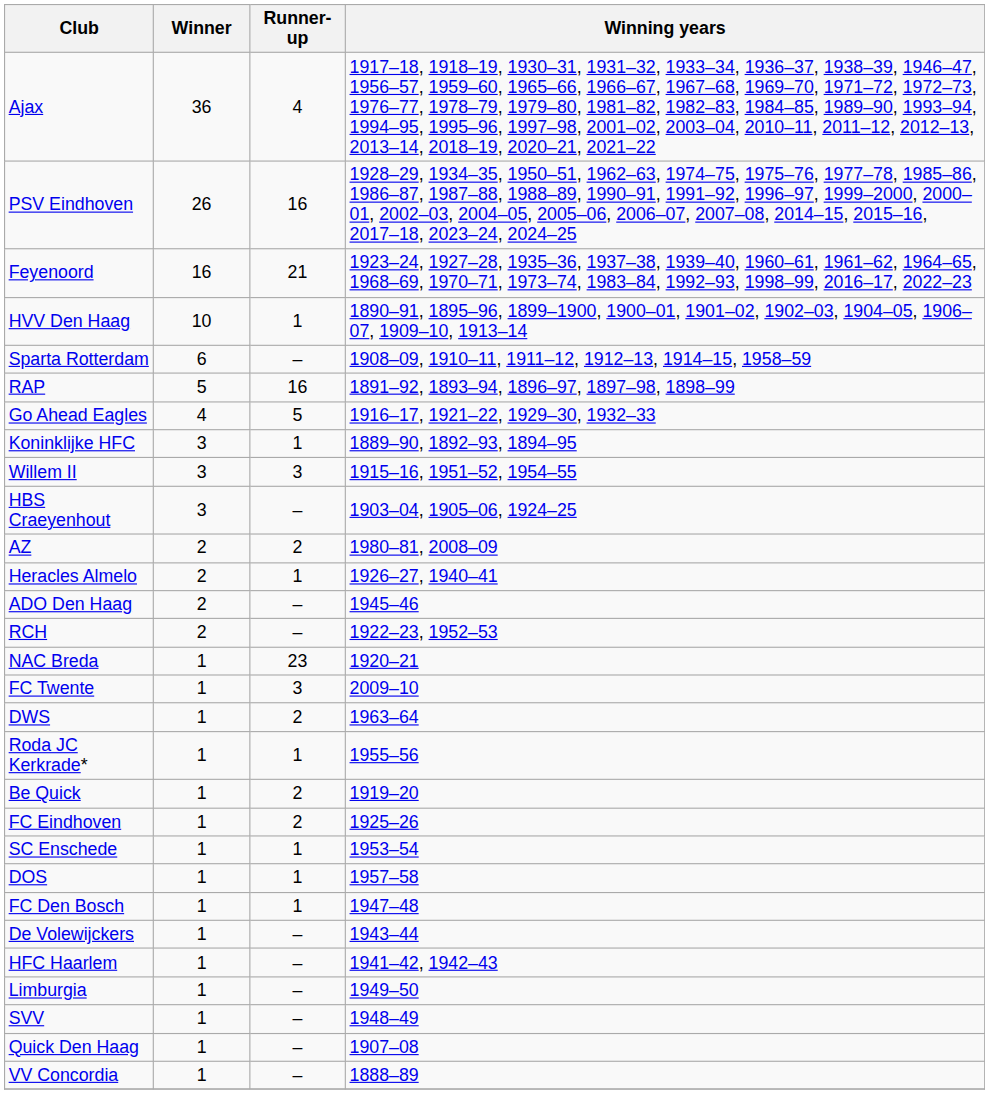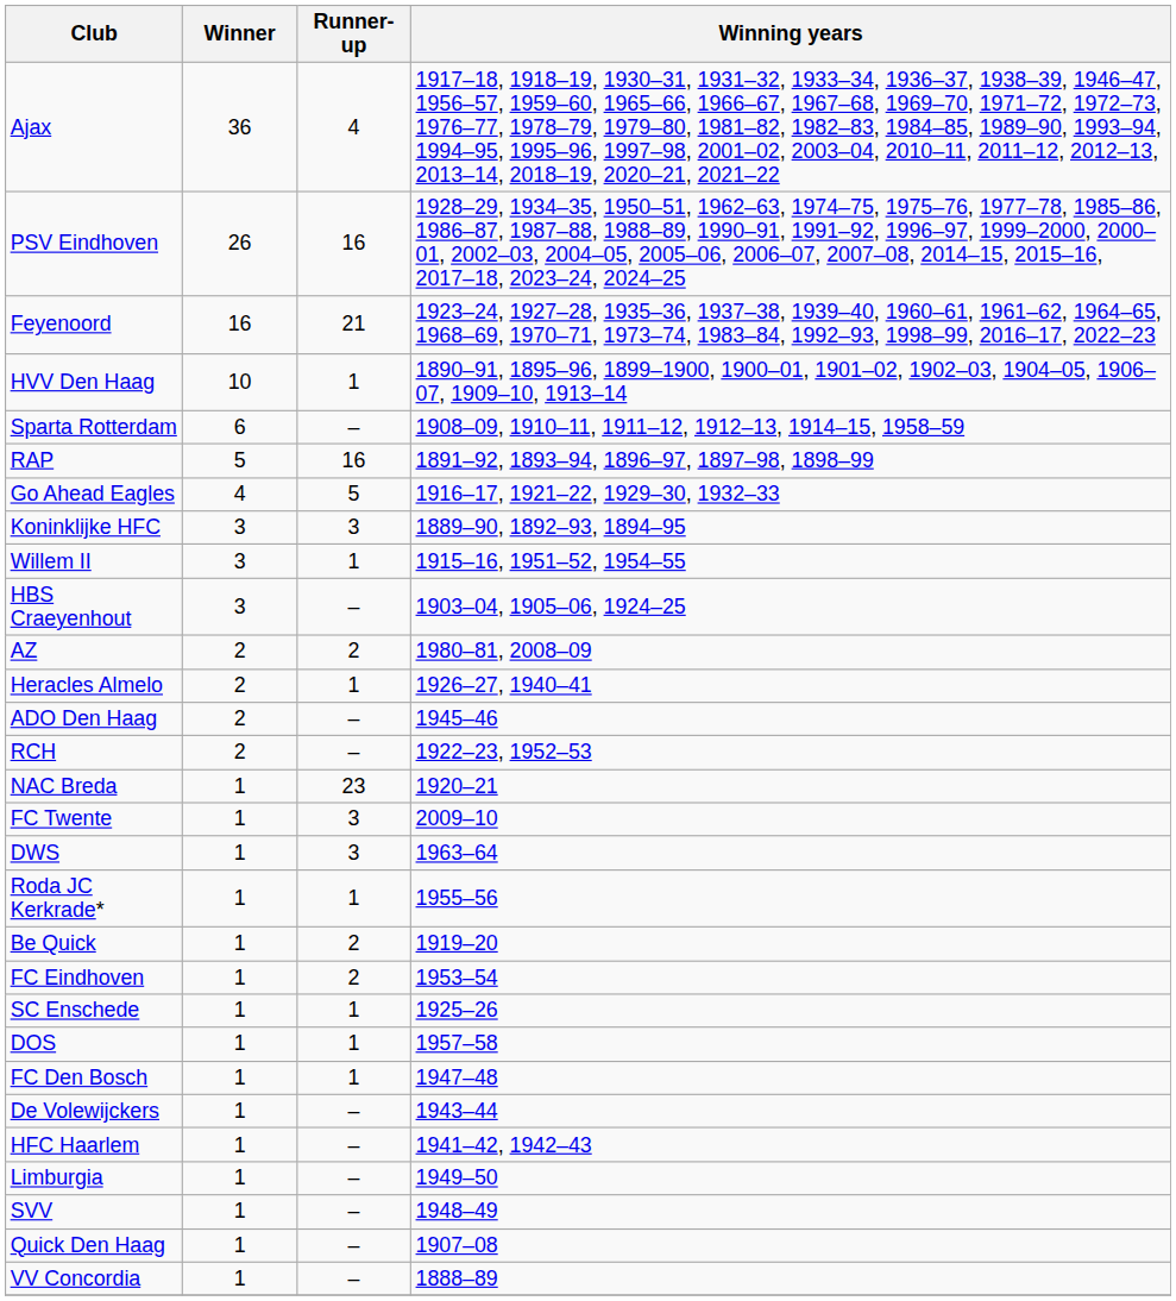 <table class="wikitable sortable vatop" width=100%>
 <tr>
 <th style="width:14%;">Club</th>
 <th style="width:9%;">Winner</th>
 <th style="width:9%;">Runner-up</th>
 <th style="width:60%;">Winning years</th>
 </tr>
 <tr>
 <td><a href='#'>Ajax</a></td>
 <td style="text-align:center">36<br></td>
 <td style="text-align:center">4</td>
 <td><a href='#'>1917–18</a>, <a href='#'>1918–19</a>, <a href='#'>1930–31</a>, <a href='#'>1931–32</a>, <a href='#'>1933–34</a>, <a href='#'>1936–37</a>, <a href='#'>1938–39</a>, <a href='#'>1946–47</a>, <a href='#'>1956–57</a>, <a href='#'>1959–60</a>, <a href='#'>1965–66</a>, <a href='#'>1966–67</a>, <a href='#'>1967–68</a>, <a href='#'>1969–70</a>, <a href='#'>1971–72</a>, <a href='#'>1972–73</a>, <a href='#'>1976–77</a>, <a href='#'>1978–79</a>, <a href='#'>1979–80</a>, <a href='#'>1981–82</a>, <a href='#'>1982–83</a>, <a href='#'>1984–85</a>, <a href='#'>1989–90</a>, <a href='#'>1993–94</a>, <a href='#'>1994–95</a>, <a href='#'>1995–96</a>, <a href='#'>1997–98</a>, <a href='#'>2001–02</a>, <a href='#'>2003–04</a>, <a href='#'>2010–11</a>, <a href='#'>2011–12</a>, <a href='#'>2012–13</a>, <a href='#'>2013–14</a>, <a href='#'>2018–19</a>, <a href='#'>2020–21</a>, <a href='#'>2021–22</a></td>
 </tr>
 <tr>
 <td><a href='#'>PSV Eindhoven</a></td>
 <td style="text-align:center">26<br></td>
 <td style="text-align:center">16</td>
 <td><a href='#'>1928–29</a>, <a href='#'>1934–35</a>, <a href='#'>1950–51</a>, <a href='#'>1962–63</a>, <a href='#'>1974–75</a>, <a href='#'>1975–76</a>, <a href='#'>1977–78</a>, <a href='#'>1985–86</a>, <a href='#'>1986–87</a>, <a href='#'>1987–88</a>, <a href='#'>1988–89</a>, <a href='#'>1990–91</a>, <a href='#'>1991–92</a>, <a href='#'>1996–97</a>, <a href='#'>1999–2000</a>, <a href='#'>2000–01</a>, <a href='#'>2002–03</a>, <a href='#'>2004–05</a>, <a href='#'>2005–06</a>, <a href='#'>2006–07</a>, <a href='#'>2007–08</a>, <a href='#'>2014–15</a>, <a href='#'>2015–16</a>, <a href='#'>2017–18</a>, <a href='#'>2023–24</a>, <a href='#'>2024–25</a></td>
 </tr>
 <tr>
 <td><a href='#'>Feyenoord</a></td>
 <td style="text-align:center">16<br></td>
 <td style="text-align:center">21</td>
 <td><a href='#'>1923–24</a>, <a href='#'>1927–28</a>, <a href='#'>1935–36</a>, <a href='#'>1937–38</a>, <a href='#'>1939–40</a>, <a href='#'>1960–61</a>, <a href='#'>1961–62</a>, <a href='#'>1964–65</a>, <a href='#'>1968–69</a>, <a href='#'>1970–71</a>, <a href='#'>1973–74</a>, <a href='#'>1983–84</a>, <a href='#'>1992–93</a>, <a href='#'>1998–99</a>, <a href='#'>2016–17</a>, <a href='#'>2022–23</a></td>
 </tr>
 <tr>
 <td><a href='#'>HVV Den Haag</a></td>
 <td style="text-align:center">10<br></td>
 <td style="text-align:center">1</td>
 <td><a href='#'>1890–91</a>, <a href='#'>1895–96</a>, <a href='#'>1899–1900</a>, <a href='#'>1900–01</a>, <a href='#'>1901–02</a>, <a href='#'>1902–03</a>, <a href='#'>1904–05</a>, <a href='#'>1906–07</a>, <a href='#'>1909–10</a>, <a href='#'>1913–14</a></td>
 </tr>
 <tr>
 <td><a href='#'>Sparta Rotterdam</a></td>
 <td style="text-align:center">6</td>
 <td style="text-align:center">–</td>
 <td><a href='#'>1908–09</a>, <a href='#'>1910–11</a>, <a href='#'>1911–12</a>, <a href='#'>1912–13</a>, <a href='#'>1914–15</a>, <a href='#'>1958–59</a></td>
 </tr>
 <tr>
 <td><a href='#'>RAP</a></td>
 <td style="text-align:center">5</td>
 <td style="text-align:center">16</td>
 <td><a href='#'>1891–92</a>, <a href='#'>1893–94</a>, <a href='#'>1896–97</a>, <a href='#'>1897–98</a>, <a href='#'>1898–99</a></td>
 </tr>
 <tr>
 <td><a href='#'>Go Ahead Eagles</a></td>
 <td style="text-align:center">4</td>
 <td style="text-align:center">5</td>
 <td><a href='#'>1916–17</a>, <a href='#'>1921–22</a>, <a href='#'>1929–30</a>, <a href='#'>1932–33</a></td>
 </tr>
 <tr>
 <td><a href='#'>Koninklijke HFC</a></td>
 <td style="text-align:center">3</td>
-<td style="text-align:center">1</td>
+<td style="text-align:center">3</td>
 <td><a href='#'>1889–90</a>, <a href='#'>1892–93</a>, <a href='#'>1894–95</a></td>
 </tr>
 <tr>
 <td><a href='#'>Willem II</a></td>
 <td style="text-align:center">3</td>
-<td style="text-align:center">3</td>
+<td style="text-align:center">1</td>
 <td><a href='#'>1915–16</a>, <a href='#'>1951–52</a>, <a href='#'>1954–55</a></td>
 </tr>
 <tr>
 <td><a href='#'>HBS Craeyenhout</a></td>
 <td style="text-align:center">3</td>
 <td style="text-align:center">–</td>
 <td><a href='#'>1903–04</a>, <a href='#'>1905–06</a>, <a href='#'>1924–25</a></td>
 </tr>
 <tr>
 <td><a href='#'>AZ</a></td>
 <td style="text-align:center">2</td>
 <td style="text-align:center">2</td>
 <td><a href='#'>1980–81</a>, <a href='#'>2008–09</a></td>
 </tr>
 <tr>
 <td><a href='#'>Heracles Almelo</a></td>
 <td style="text-align:center">2</td>
 <td style="text-align:center">1</td>
 <td><a href='#'>1926–27</a>, <a href='#'>1940–41</a></td>
 </tr>
 <tr>
 <td><a href='#'>ADO Den Haag</a></td>
 <td style="text-align:center">2</td>
 <td style="text-align:center">–</td>
 <td><a href='#'>1945–46</a></td>
 </tr>
 <tr>
 <td><a href='#'>RCH</a></td>
 <td style="text-align:center">2</td>
 <td style="text-align:center">–</td>
 <td><a href='#'>1922–23</a>, <a href='#'>1952–53</a></td>
 </tr>
 <tr>
 <td><a href='#'>NAC Breda</a></td>
 <td style="text-align:center">1</td>
 <td style="text-align:center">23</td>
 <td><a href='#'>1920–21</a></td>
 </tr>
 <tr>
 <td><a href='#'>FC Twente</a></td>
 <td style="text-align:center">1</td>
 <td style="text-align:center">3</td>
 <td><a href='#'>2009–10</a></td>
 </tr>
 <tr>
 <td><a href='#'>DWS</a></td>
 <td style="text-align:center">1</td>
-<td style="text-align:center">2</td>
+<td style="text-align:center">3</td>
 <td><a href='#'>1963–64</a></td>
 </tr>
 <tr>
 <td><a href='#'>Roda JC Kerkrade</a>*</td>
 <td style="text-align:center">1</td>
 <td style="text-align:center">1</td>
 <td><a href='#'>1955–56</a></td>
 </tr>
 <tr>
 <td><a href='#'>Be Quick</a></td>
 <td style="text-align:center">1</td>
 <td style="text-align:center">2</td>
 <td><a href='#'>1919–20</a></td>
 </tr>
 <tr>
 <td><a href='#'>FC Eindhoven</a></td>
 <td style="text-align:center">1</td>
 <td style="text-align:center">2</td>
-<td><a href='#'>1925–26</a></td>
+<td><a href='#'>1953–54</a></td>
 </tr>
 <tr>
 <td><a href='#'>SC Enschede</a></td>
 <td style="text-align:center">1</td>
 <td style="text-align:center">1</td>
-<td><a href='#'>1953–54</a></td>
+<td><a href='#'>1925–26</a></td>
 </tr>
 <tr>
 <td><a href='#'>DOS</a></td>
 <td style="text-align:center">1</td>
 <td style="text-align:center">1</td>
 <td><a href='#'>1957–58</a></td>
 </tr>
 <tr>
 <td><a href='#'>FC Den Bosch</a></td>
 <td style="text-align:center">1</td>
 <td style="text-align:center">1</td>
 <td><a href='#'>1947–48</a></td>
 </tr>
 <tr>
 <td><a href='#'>De Volewijckers</a></td>
 <td style="text-align:center">1</td>
 <td style="text-align:center">–</td>
 <td><a href='#'>1943–44</a></td>
 </tr>
 <tr>
 <td><a href='#'>HFC Haarlem</a></td>
 <td style="text-align:center">1</td>
 <td style="text-align:center">–</td>
 <td><a href='#'>1941–42</a>, <a href='#'>1942–43</a></td>
 </tr>
 <tr>
 <td><a href='#'>Limburgia</a></td>
 <td style="text-align:center">1</td>
 <td style="text-align:center">–</td>
 <td><a href='#'>1949–50</a></td>
 </tr>
 <tr>
 <td><a href='#'>SVV</a></td>
 <td style="text-align:center">1</td>
 <td style="text-align:center">–</td>
 <td><a href='#'>1948–49</a></td>
 </tr>
 <tr>
 <td><a href='#'>Quick Den Haag</a></td>
 <td style="text-align:center">1</td>
 <td style="text-align:center">–</td>
 <td><a href='#'>1907–08</a></td>
 </tr>
 <tr>
 <td><a href='#'>VV Concordia</a></td>
 <td style="text-align:center">1</td>
 <td style="text-align:center">–</td>
 <td><a href='#'>1888–89</a></td>
 </tr>
 <tr>
 </tr>
 </table>
